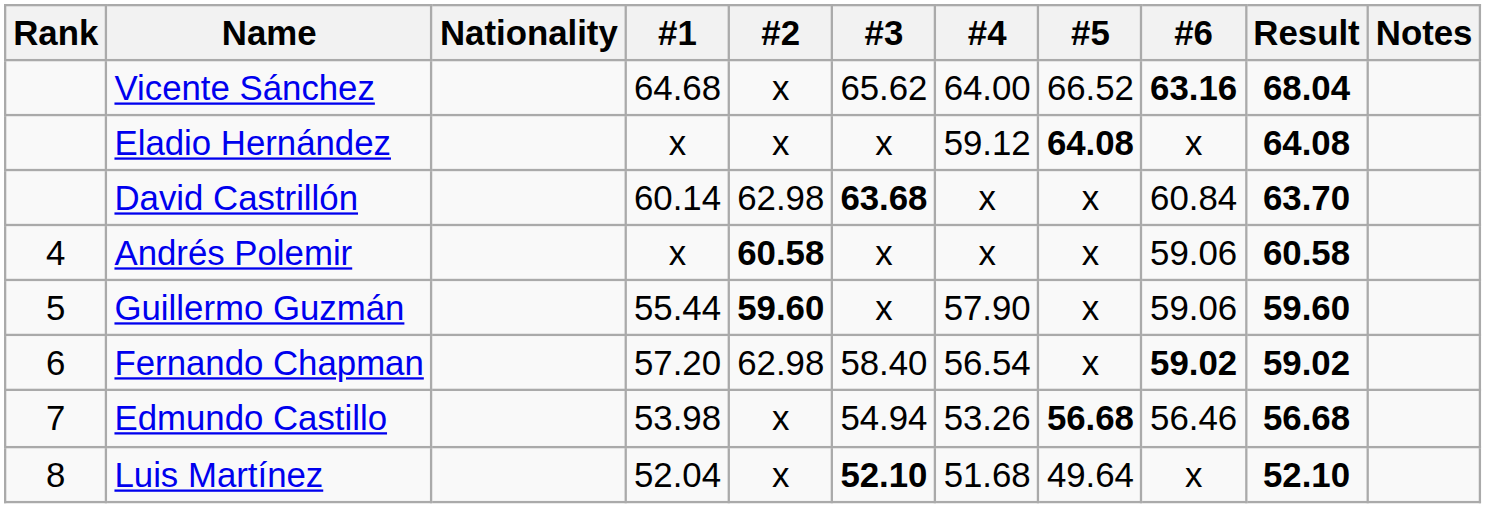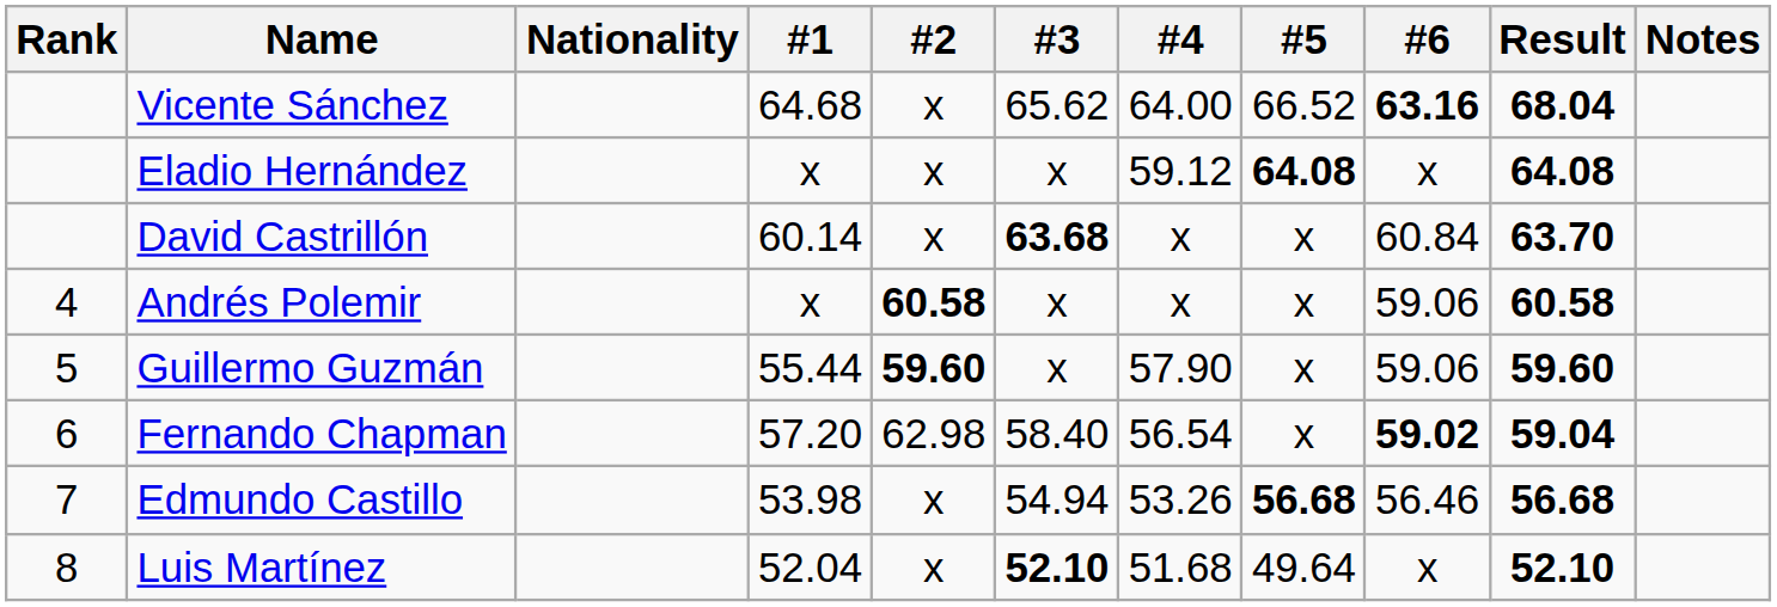 <table class="wikitable sortable" style="text-align:center;font-size:95%">
 <tr>
 <th>Rank</th>
 <th>Name</th>
 <th>Nationality</th>
 <th>#1</th>
 <th>#2</th>
 <th>#3</th>
 <th>#4</th>
 <th>#5</th>
 <th>#6</th>
 <th>Result</th>
 <th>Notes</th>
 </tr>
 <tr>
 <td></td>
 <td align=left><a href='#'>Vicente Sánchez</a></td>
 <td align=left></td>
 <td>64.68</td>
 <td>x</td>
 <td>65.62</td>
 <td>64.00</td>
 <td>66.52</td>
 <td><strong>63.16</strong></td>
 <td><strong>68.04</strong></td>
 <td></td>
 </tr>
 <tr>
 <td></td>
 <td align=left><a href='#'>Eladio Hernández</a></td>
 <td align=left></td>
 <td>x</td>
 <td>x</td>
 <td>x</td>
 <td>59.12</td>
 <td><strong>64.08</strong></td>
 <td>x</td>
 <td><strong>64.08</strong></td>
 <td></td>
 </tr>
 <tr>
 <td></td>
 <td align=left><a href='#'>David Castrillón</a></td>
 <td align=left></td>
 <td>60.14</td>
-<td>62.98</td>
+<td>x</td>
 <td><strong>63.68</strong></td>
 <td>x</td>
 <td>x</td>
 <td>60.84</td>
 <td><strong>63.70</strong></td>
 <td></td>
 </tr>
 <tr>
 <td>4</td>
 <td align=left><a href='#'>Andrés Polemir</a></td>
 <td align=left></td>
 <td>x</td>
 <td><strong>60.58</strong></td>
 <td>x</td>
 <td>x</td>
 <td>x</td>
 <td>59.06</td>
 <td><strong>60.58</strong></td>
 <td></td>
 </tr>
 <tr>
 <td>5</td>
 <td align=left><a href='#'>Guillermo Guzmán</a></td>
 <td align=left></td>
 <td>55.44</td>
 <td><strong>59.60</strong></td>
 <td>x</td>
 <td>57.90</td>
 <td>x</td>
 <td>59.06</td>
 <td><strong>59.60</strong></td>
 <td></td>
 </tr>
 <tr>
 <td>6</td>
 <td align=left><a href='#'>Fernando Chapman</a></td>
 <td align=left></td>
 <td>57.20</td>
 <td>62.98</td>
 <td>58.40</td>
 <td>56.54</td>
 <td>x</td>
 <td><strong>59.02</strong></td>
-<td><strong>59.02</strong></td>
+<td><strong>59.04</strong></td>
 <td></td>
 </tr>
 <tr>
 <td>7</td>
 <td align=left><a href='#'>Edmundo Castillo</a></td>
 <td align=left></td>
 <td>53.98</td>
 <td>x</td>
 <td>54.94</td>
 <td>53.26</td>
 <td><strong>56.68</strong></td>
 <td>56.46</td>
 <td><strong>56.68</strong></td>
 <td></td>
 </tr>
 <tr>
 <td>8</td>
 <td align=left><a href='#'>Luis Martínez</a></td>
 <td align=left></td>
 <td>52.04</td>
 <td>x</td>
 <td><strong>52.10</strong></td>
 <td>51.68</td>
 <td>49.64</td>
 <td>x</td>
 <td><strong>52.10</strong></td>
 <td></td>
 </tr>
 </table>
